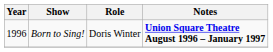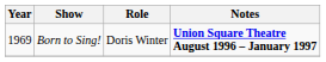 <table class="wikitable">
 <tr>
 <th>Year</th>
 <th>Show</th>
 <th>Role</th>
 <th>Notes</th>
 </tr>
 <tr>
-<td>1996</td>
+<td>1969</td>
 <td Born to Sing! (musical)><em>Born to Sing!</em> </td>
 <td>Doris Winter</td>
 <td><strong><a href='#'>Union Square Theatre</a>  <br> August 1996 – January 1997</strong></td>
 </tr>
 <tr>
 </tr>
 </table>
